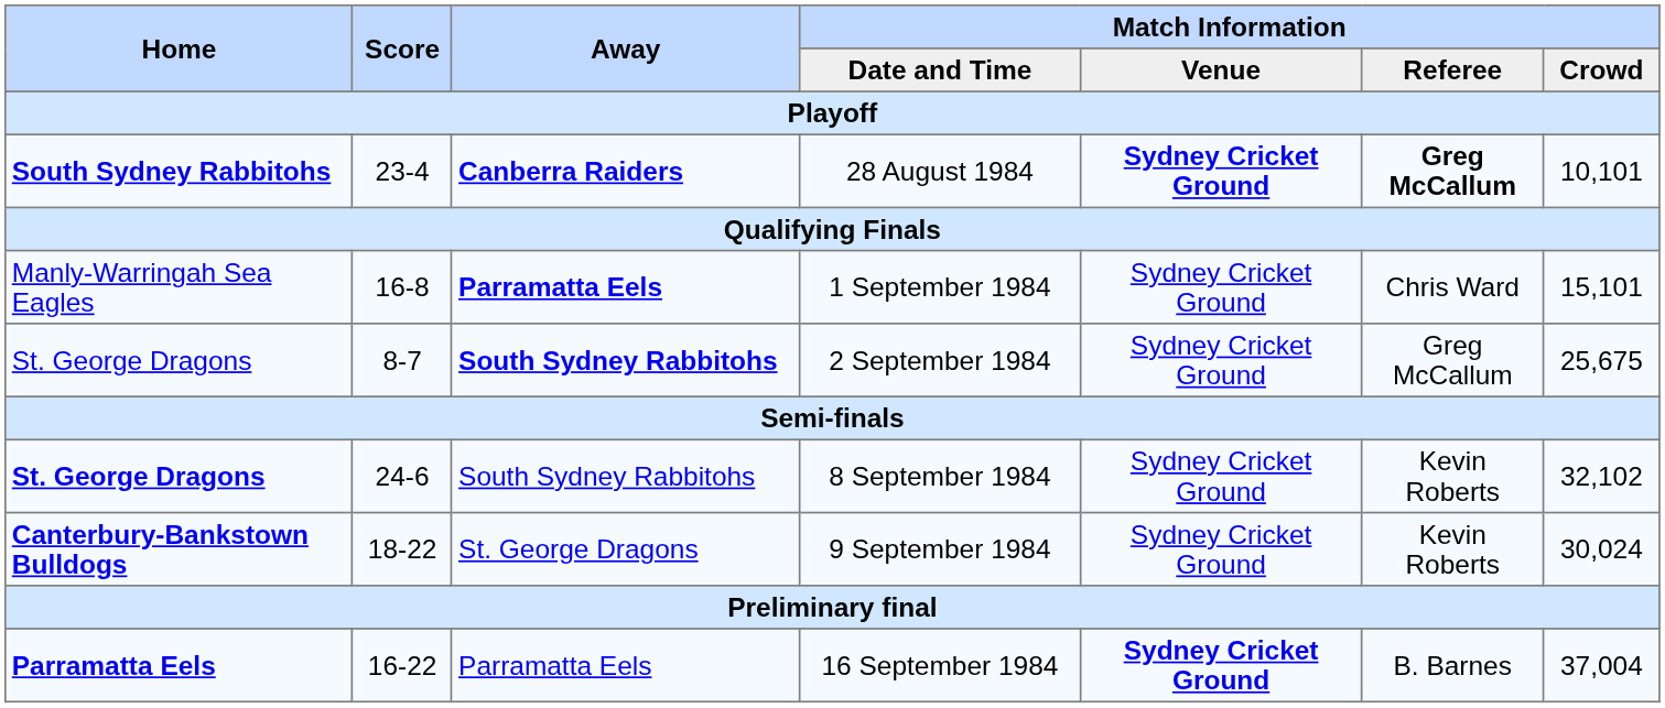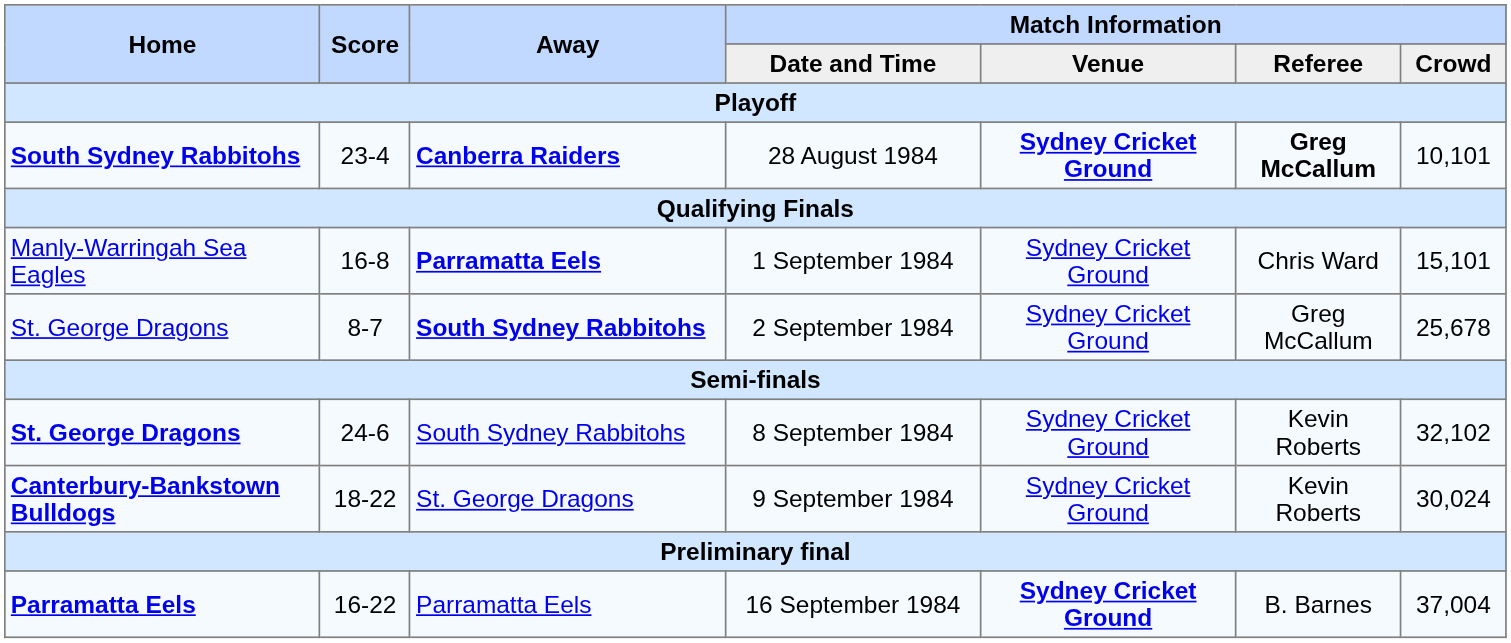 <table border=1 style="border-collapse:collapse; font-size:90%; text-align:center;" cellpadding=3 cellspacing=0 width=100%>
 <tr bgcolor=#C1D8FF>
 <th rowspan=2 width=21%>Home</th>
 <th rowspan=2 width=6%>Score</th>
 <th rowspan=2 width=21%>Away</th>
 <th colspan=6>Match Information</th>
 </tr>
 <tr bgcolor=#EFEFEF>
 <th width=17%>Date and Time</th>
 <th width=17%>Venue</th>
 <th width=11%>Referee</th>
 <th width=7%>Crowd</th>
 </tr>
 <tr bgcolor="#D0E7FF">
 <td colspan=7><strong>Playoff</strong></td>
 </tr>
 <tr bgcolor=#F5FAFF>
 <td align=left> <strong><a href='#'>South Sydney Rabbitohs</a></strong></td>
 <td>23-4</td>
 <td align=left><strong> <a href='#'>Canberra Raiders</a></strong></td>
 <td>28 August 1984</td>
 <td><strong><a href='#'>Sydney Cricket Ground</a></strong></td>
 <td><strong>Greg McCallum</strong></td>
 <td>10,101</td>
 </tr>
 <tr bgcolor="#D0E7FF">
 <td colspan=7><strong>Qualifying Finals</strong></td>
 </tr>
 <tr bgcolor=#F5FAFF>
 <td align=left> <a href='#'>Manly-Warringah Sea Eagles</a></td>
 <td>16-8</td>
 <td align=left> <strong><a href='#'>Parramatta Eels</a></strong></td>
 <td>1 September 1984</td>
 <td><a href='#'>Sydney Cricket Ground</a></td>
 <td>Chris Ward</td>
 <td>15,101</td>
 </tr>
 <tr bgcolor=#F5FAFF>
 <td align=left> <a href='#'>St. George Dragons</a></td>
 <td>8-7</td>
 <td align=left> <strong><a href='#'>South Sydney Rabbitohs</a></strong></td>
 <td>2 September 1984</td>
 <td><a href='#'>Sydney Cricket Ground</a></td>
 <td>Greg McCallum</td>
-<td>25,675</td>
+<td>25,678</td>
 </tr>
 <tr bgcolor="#D0E7FF">
 <td colspan=7><strong>Semi-finals</strong></td>
 </tr>
 <tr bgcolor=#F5FAFF>
 <td align=left> <strong><a href='#'>St. George Dragons</a></strong></td>
 <td>24-6</td>
 <td align=left> <a href='#'>South Sydney Rabbitohs</a></td>
 <td>8 September 1984</td>
 <td><a href='#'>Sydney Cricket Ground</a></td>
 <td>Kevin Roberts</td>
 <td>32,102</td>
 </tr>
 <tr bgcolor=#F5FAFF>
 <td align=left> <strong><a href='#'>Canterbury-Bankstown Bulldogs</a></strong></td>
 <td>18-22</td>
 <td align=left> <a href='#'>St. George Dragons</a></td>
 <td>9 September 1984</td>
 <td><a href='#'>Sydney Cricket Ground</a></td>
 <td>Kevin Roberts</td>
 <td>30,024</td>
 </tr>
 <tr bgcolor="#D0E7FF">
 <td colspan=7><strong>Preliminary final</strong></td>
 </tr>
 <tr bgcolor=#F5FAFF>
 <td align=left> <strong><a href='#'>Parramatta Eels</a></strong></td>
 <td>16-22</td>
 <td align=left> <a href='#'>Parramatta Eels</a></td>
 <td>16 September 1984</td>
 <td><strong><a href='#'>Sydney Cricket Ground</a></strong></td>
 <td>B. Barnes</td>
 <td>37,004</td>
 </tr>
 </table>
